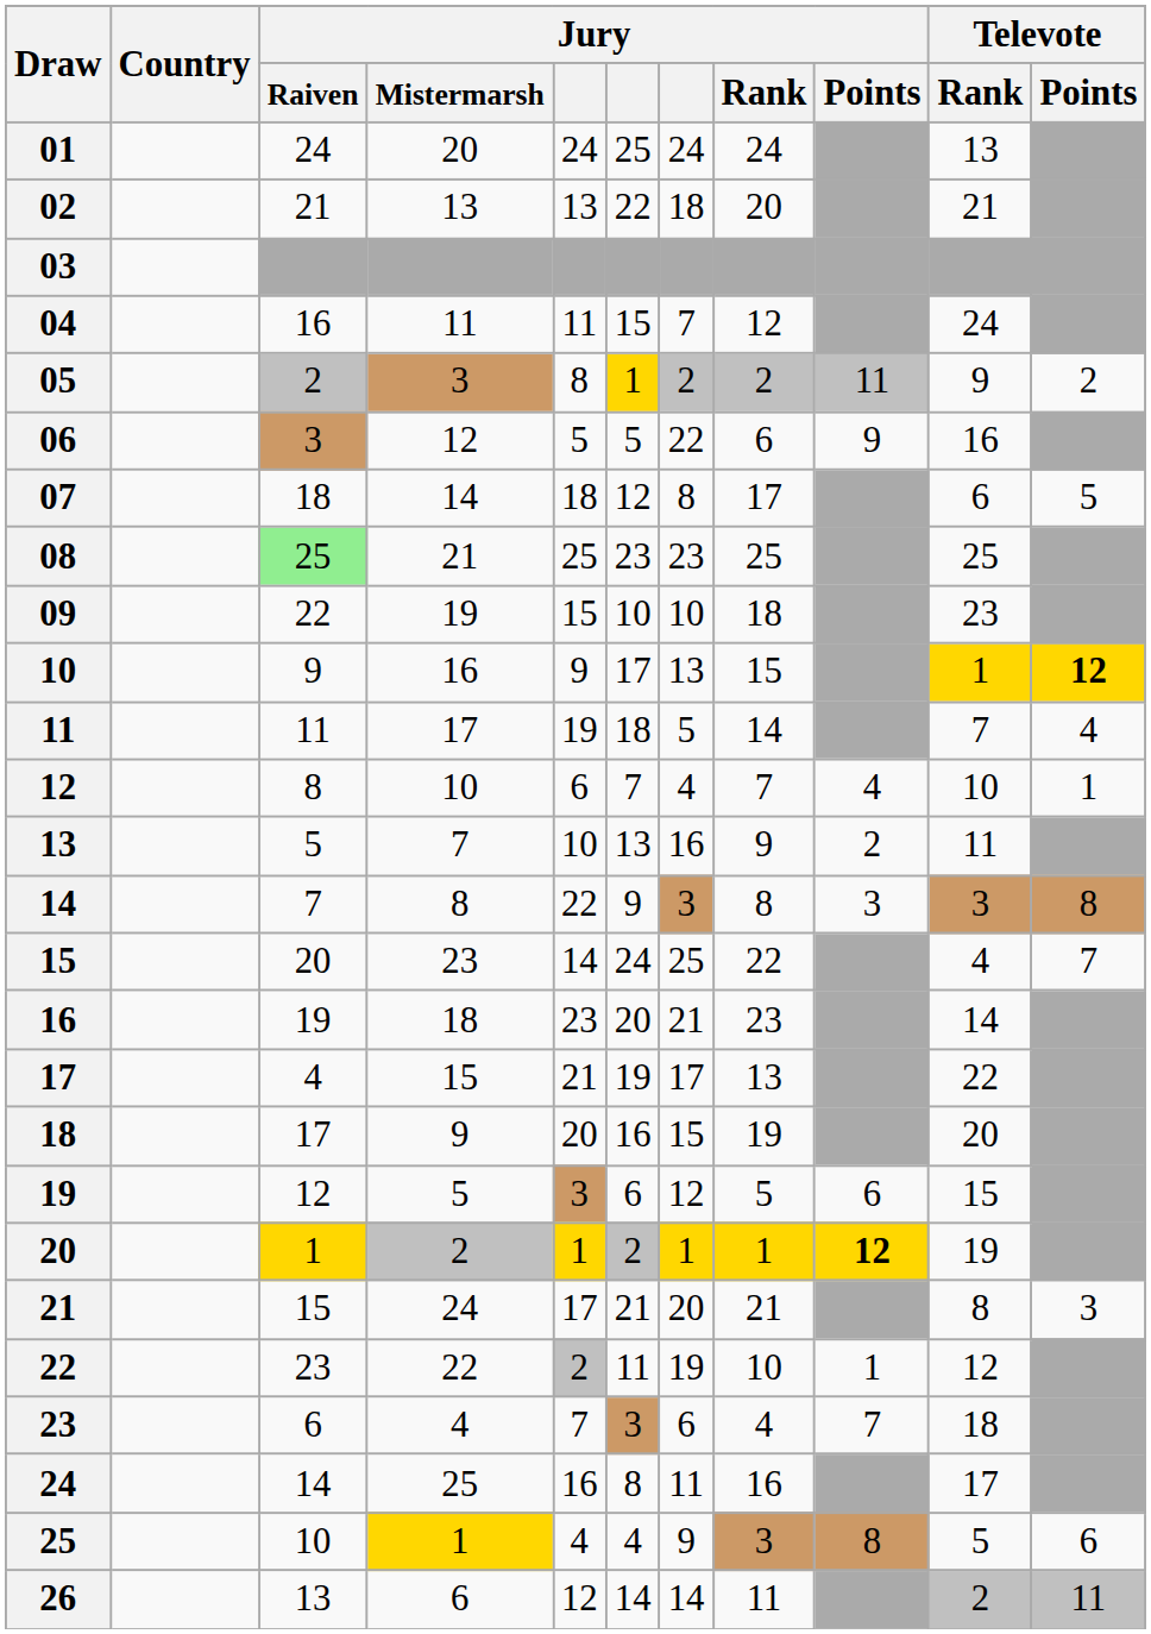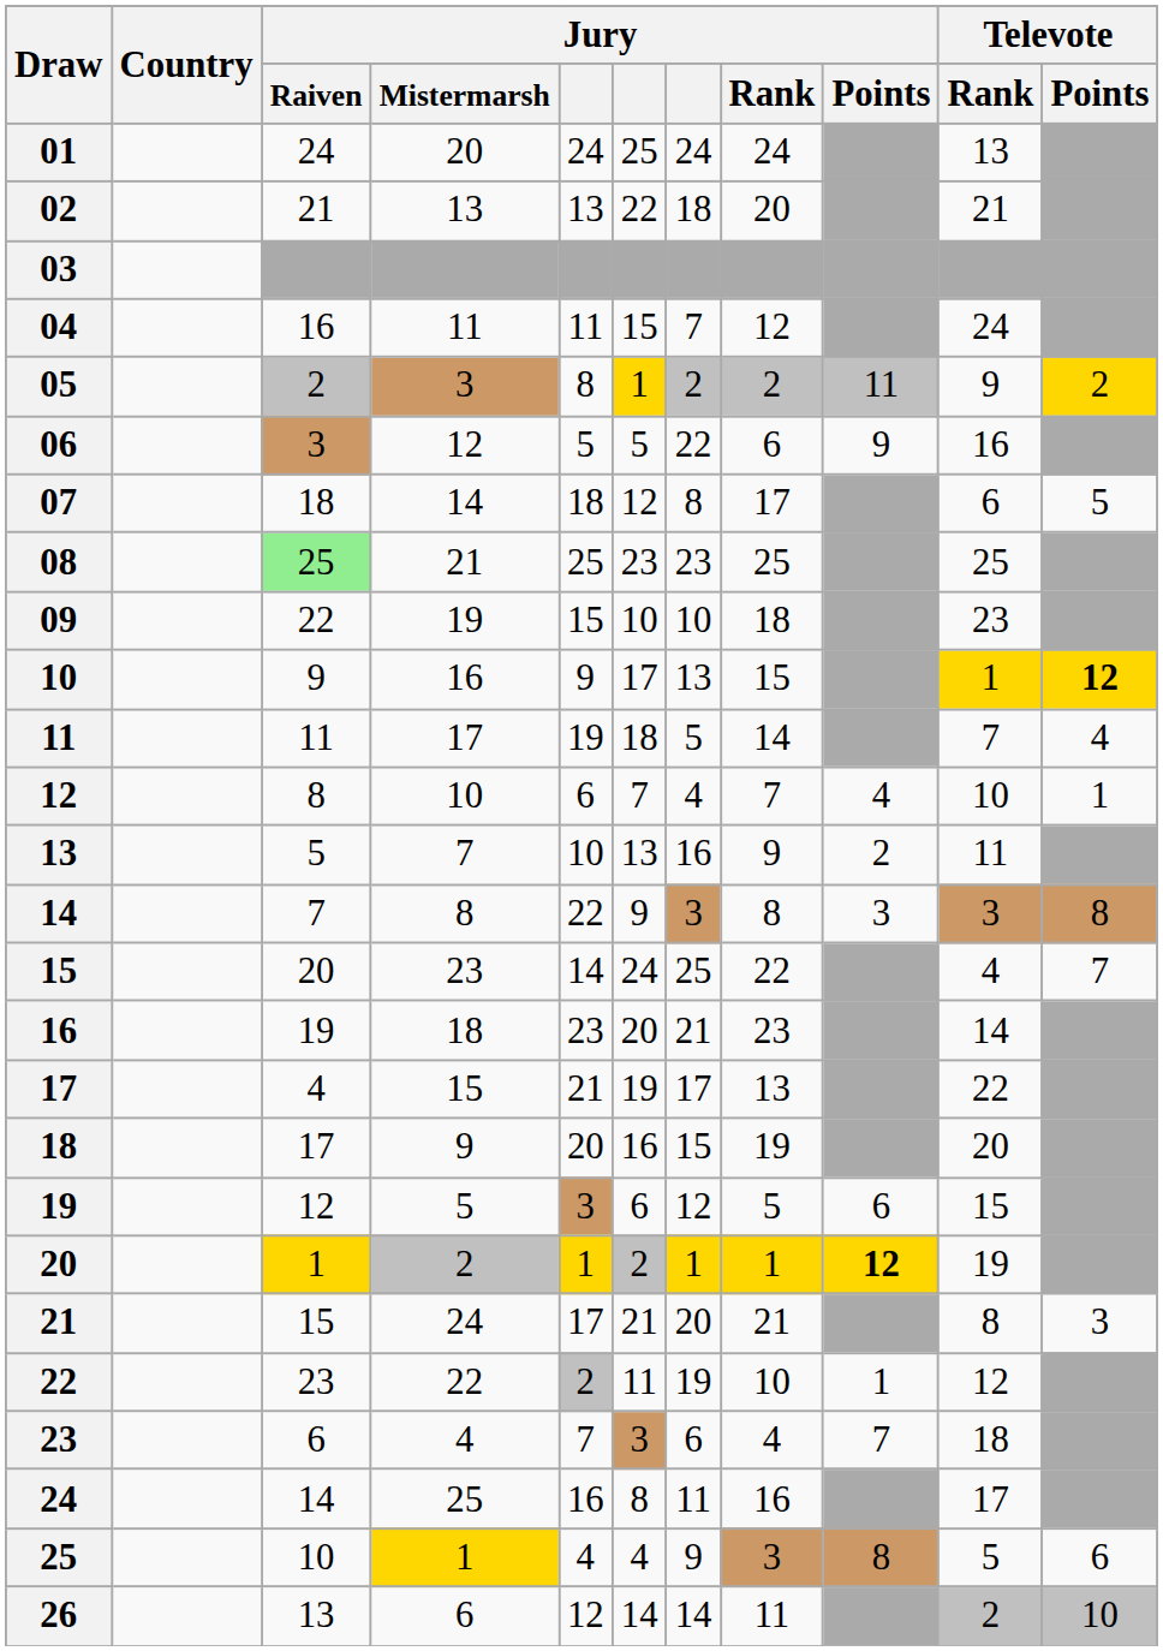 <table class="sortable wikitable collapsible plainrowheaders" style="text-align:center;">
 <tr>
 </tr>
 <tr>
 <th scope="col" rowspan="2">Draw</th>
 <th scope="col" rowspan="2">Country</th>
 <th scope="col" colspan="7">Jury</th>
 <th scope="col" colspan="2">Televote</th>
 </tr>
 <tr>
 <th scope="col"><small>Raiven</small></th>
 <th scope="col"><small>Mistermarsh</small></th>
 <th scope="col"><small></small></th>
 <th scope="col"><small></small></th>
 <th scope="col"><small></small></th>
 <th scope="col">Rank</th>
 <th scope="col">Points</th>
 <th scope="col">Rank</th>
 <th scope="col">Points</th>
 </tr>
 <tr>
 <th scope="row" style="text-align:center;">01</th>
 <td style="text-align:left;"></td>
 <td>24</td>
 <td>20</td>
 <td>24</td>
 <td>25</td>
 <td>24</td>
 <td>24</td>
 <td style="background:#AAAAAA;"></td>
 <td>13</td>
 <td style="background:#AAAAAA;"></td>
 </tr>
 <tr>
 <th scope="row" style="text-align:center;">02</th>
 <td style="text-align:left;"></td>
 <td>21</td>
 <td>13</td>
 <td>13</td>
 <td>22</td>
 <td>18</td>
 <td>20</td>
 <td style="background:#AAAAAA;"></td>
 <td>21</td>
 <td style="background:#AAAAAA;"></td>
 </tr>
 <tr class="sortbottom">
 <th scope="row" style="text-align:center;">03</th>
 <td style="text-align:left;"></td>
 <td style="background:#AAAAAA;"></td>
 <td style="background:#AAAAAA;"></td>
 <td style="background:#AAAAAA;"></td>
 <td style="background:#AAAAAA;"></td>
 <td style="background:#AAAAAA;"></td>
 <td style="background:#AAAAAA;"></td>
 <td style="background:#AAAAAA;"></td>
 <td style="background:#AAAAAA;"></td>
 <td style="background:#AAAAAA;"></td>
 </tr>
 <tr>
 <th scope="row" style="text-align:center;">04</th>
 <td style="text-align:left;"></td>
 <td>16</td>
 <td>11</td>
 <td>11</td>
 <td>15</td>
 <td>7</td>
 <td>12</td>
 <td style="background:#AAAAAA;"></td>
 <td>24</td>
 <td style="background:#AAAAAA;"></td>
 </tr>
 <tr>
 <th scope="row" style="text-align:center;">05</th>
 <td style="text-align:left;"></td>
 <td style="background:silver;">2</td>
 <td style="background:#CC9966;">3</td>
 <td>8</td>
 <td style="background:gold;">1</td>
 <td style="background:silver;">2</td>
 <td style="background:silver;">2</td>
 <td style="background:silver;">11</td>
 <td>9</td>
-<td>2</td>
+<td style="background: gold;">2</td>
 </tr>
 <tr>
 <th scope="row" style="text-align:center;">06</th>
 <td style="text-align:left;"></td>
 <td style="background:#CC9966;">3</td>
 <td>12</td>
 <td>5</td>
 <td>5</td>
 <td>22</td>
 <td>6</td>
 <td>9</td>
 <td>16</td>
 <td style="background:#AAAAAA;"></td>
 </tr>
 <tr>
 <th scope="row" style="text-align:center;">07</th>
 <td style="text-align:left;"></td>
 <td>18</td>
 <td>14</td>
 <td>18</td>
 <td>12</td>
 <td>8</td>
 <td>17</td>
 <td style="background:#AAAAAA;"></td>
 <td>6</td>
 <td>5</td>
 </tr>
 <tr>
 <th scope="row" style="text-align:center;">08</th>
 <td style="text-align:left;"></td>
 <td style="background: lightgreen;">25</td>
 <td>21</td>
 <td>25</td>
 <td>23</td>
 <td>23</td>
 <td>25</td>
 <td style="background:#AAAAAA;"></td>
 <td>25</td>
 <td style="background:#AAAAAA;"></td>
 </tr>
 <tr>
 <th scope="row" style="text-align:center;">09</th>
 <td style="text-align:left;"></td>
 <td>22</td>
 <td>19</td>
 <td>15</td>
 <td>10</td>
 <td>10</td>
 <td>18</td>
 <td style="background:#AAAAAA;"></td>
 <td>23</td>
 <td style="background:#AAAAAA;"></td>
 </tr>
 <tr>
 <th scope="row" style="text-align:center;">10</th>
 <td style="text-align:left;"></td>
 <td>9</td>
 <td>16</td>
 <td>9</td>
 <td>17</td>
 <td>13</td>
 <td>15</td>
 <td style="background:#AAAAAA;"></td>
 <td style="background:gold;">1</td>
 <td style="background:gold;"><strong>12</strong></td>
 </tr>
 <tr>
 <th scope="row" style="text-align:center;">11</th>
 <td style="text-align:left;"></td>
 <td>11</td>
 <td>17</td>
 <td>19</td>
 <td>18</td>
 <td>5</td>
 <td>14</td>
 <td style="background:#AAAAAA;"></td>
 <td>7</td>
 <td>4</td>
 </tr>
 <tr>
 <th scope="row" style="text-align:center;">12</th>
 <td style="text-align:left;"></td>
 <td>8</td>
 <td>10</td>
 <td>6</td>
 <td>7</td>
 <td>4</td>
 <td>7</td>
 <td>4</td>
 <td>10</td>
 <td>1</td>
 </tr>
 <tr>
 <th scope="row" style="text-align:center;">13</th>
 <td style="text-align:left;"></td>
 <td>5</td>
 <td>7</td>
 <td>10</td>
 <td>13</td>
 <td>16</td>
 <td>9</td>
 <td>2</td>
 <td>11</td>
 <td style="background:#AAAAAA;"></td>
 </tr>
 <tr>
 <th scope="row" style="text-align:center;">14</th>
 <td style="text-align:left;"></td>
 <td>7</td>
 <td>8</td>
 <td>22</td>
 <td>9</td>
 <td style="background:#CC9966;">3</td>
 <td>8</td>
 <td>3</td>
 <td style="background:#CC9966;">3</td>
 <td style="background:#CC9966;">8</td>
 </tr>
 <tr>
 <th scope="row" style="text-align:center;">15</th>
 <td style="text-align:left;"></td>
 <td>20</td>
 <td>23</td>
 <td>14</td>
 <td>24</td>
 <td>25</td>
 <td>22</td>
 <td style="background:#AAAAAA;"></td>
 <td>4</td>
 <td>7</td>
 </tr>
 <tr>
 <th scope="row" style="text-align:center;">16</th>
 <td style="text-align:left;"></td>
 <td>19</td>
 <td>18</td>
 <td>23</td>
 <td>20</td>
 <td>21</td>
 <td>23</td>
 <td style="background:#AAAAAA;"></td>
 <td>14</td>
 <td style="background:#AAAAAA;"></td>
 </tr>
 <tr>
 <th scope="row" style="text-align:center;">17</th>
 <td style="text-align:left;"></td>
 <td>4</td>
 <td>15</td>
 <td>21</td>
 <td>19</td>
 <td>17</td>
 <td>13</td>
 <td style="background:#AAAAAA;"></td>
 <td>22</td>
 <td style="background:#AAAAAA;"></td>
 </tr>
 <tr>
 <th scope="row" style="text-align:center;">18</th>
 <td style="text-align:left;"></td>
 <td>17</td>
 <td>9</td>
 <td>20</td>
 <td>16</td>
 <td>15</td>
 <td>19</td>
 <td style="background:#AAAAAA;"></td>
 <td>20</td>
 <td style="background:#AAAAAA;"></td>
 </tr>
 <tr>
 <th scope="row" style="text-align:center;">19</th>
 <td style="text-align:left;"></td>
 <td>12</td>
 <td>5</td>
 <td style="background:#CC9966;">3</td>
 <td>6</td>
 <td>12</td>
 <td>5</td>
 <td>6</td>
 <td>15</td>
 <td style="background:#AAAAAA;"></td>
 </tr>
 <tr>
 <th scope="row" style="text-align:center;">20</th>
 <td style="text-align:left;"></td>
 <td style="background:gold;">1</td>
 <td style="background:silver;">2</td>
 <td style="background:gold;">1</td>
 <td style="background:silver;">2</td>
 <td style="background:gold;">1</td>
 <td style="background:gold;">1</td>
 <td style="background:gold;"><strong>12</strong></td>
 <td>19</td>
 <td style="background:#AAAAAA;"></td>
 </tr>
 <tr>
 <th scope="row" style="text-align:center;">21</th>
 <td style="text-align:left;"></td>
 <td>15</td>
 <td>24</td>
 <td>17</td>
 <td>21</td>
 <td>20</td>
 <td>21</td>
 <td style="background:#AAAAAA;"></td>
 <td>8</td>
 <td>3</td>
 </tr>
 <tr>
 <th scope="row" style="text-align:center;">22</th>
 <td style="text-align:left;"></td>
 <td>23</td>
 <td>22</td>
 <td style="background:silver;">2</td>
 <td>11</td>
 <td>19</td>
 <td>10</td>
 <td>1</td>
 <td>12</td>
 <td style="background:#AAAAAA;"></td>
 </tr>
 <tr>
 <th scope="row" style="text-align:center;">23</th>
 <td style="text-align:left;"></td>
 <td>6</td>
 <td>4</td>
 <td>7</td>
 <td style="background:#CC9966;">3</td>
 <td>6</td>
 <td>4</td>
 <td>7</td>
 <td>18</td>
 <td style="background:#AAAAAA;"></td>
 </tr>
 <tr>
 <th scope="row" style="text-align:center;">24</th>
 <td style="text-align:left;"></td>
 <td>14</td>
 <td>25</td>
 <td>16</td>
 <td>8</td>
 <td>11</td>
 <td>16</td>
 <td style="background:#AAAAAA;"></td>
 <td>17</td>
 <td style="background:#AAAAAA;"></td>
 </tr>
 <tr>
 <th scope="row" style="text-align:center;">25</th>
 <td style="text-align:left;"></td>
 <td>10</td>
 <td style="background:gold;">1</td>
 <td>4</td>
 <td>4</td>
 <td>9</td>
 <td style="background:#CC9966;">3</td>
 <td style="background:#CC9966;">8</td>
 <td>5</td>
 <td>6</td>
 </tr>
 <tr>
 <th scope="row" style="text-align:center;">26</th>
 <td style="text-align:left;"></td>
 <td>13</td>
 <td>6</td>
 <td>12</td>
 <td>14</td>
 <td>14</td>
 <td>11</td>
 <td style="background:#AAAAAA;"></td>
 <td style="background:silver;">2</td>
-<td style="background:silver;">11</td>
+<td style="background:silver;">10</td>
 </tr>
 </table>
